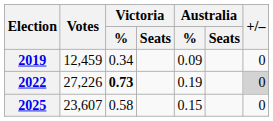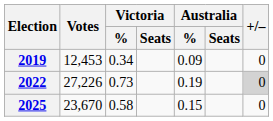 <table class=wikitable style="text-align: right;">
 <tr>
 <th rowspan=2>Election</th>
 <th rowspan=2>Votes</th>
 <th colspan=2>Victoria</th>
 <th colspan=2>Australia</th>
 <th rowspan=2>+/–</th>
 </tr>
 <tr>
 <th>%</th>
 <th>Seats</th>
 <th>%</th>
 <th>Seats</th>
 </tr>
 <tr>
 <th><a href='#'>2019</a></th>
-<td>12,459</td>
+<td>12,453</td>
 <td>0.34</td>
 <td></td>
 <td>0.09</td>
 <td></td>
 <td> 0</td>
 </tr>
 <tr>
 <th><a href='#'>2022</a></th>
 <td>27,226</td>
-<td><strong>0.73</strong></td>
+<td>0.73</td>
 <td></td>
 <td>0.19</td>
 <td></td>
 <td style="background: lightgrey;"> 0</td>
 </tr>
 <tr>
 <th><a href='#'>2025</a></th>
-<td>23,607</td>
+<td>23,670</td>
 <td>0.58</td>
 <td></td>
 <td>0.15</td>
 <td></td>
 <td> 0</td>
 </tr>
 </table>
